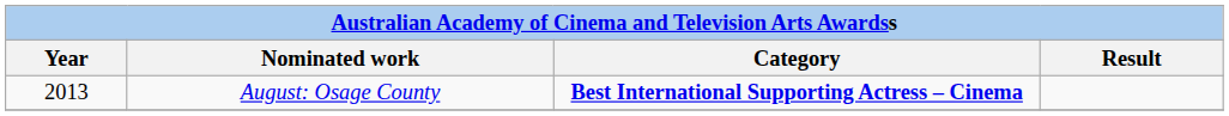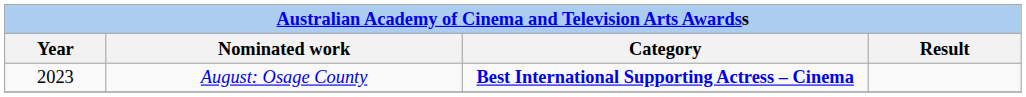 <table width="70%" class="wikitable sortable">
 <tr>
 <th colspan="4" style="background:#abcdef;" align="center"><a href='#'>Australian Academy of Cinema and Television Arts Awards</a>s</th>
 </tr>
 <tr>
 <th width="10%">Year</th>
 <th width="35%">Nominated work</th>
 <th width="40%">Category</th>
 <th width="15%">Result</th>
 </tr>
 <tr>
-<td align="center">2013</td>
+<td align="center">2023</td>
 <td align="center"><em><a href='#'>August: Osage County</a></em></td>
 <td align="center"><strong><a href='#'>Best International Supporting Actress – Cinema</a></strong></td>
 <td></td>
 </tr>
 <tr>
 </tr>
 </table>
